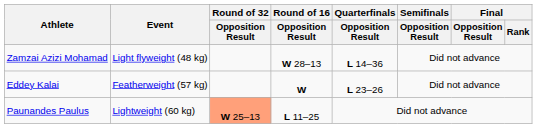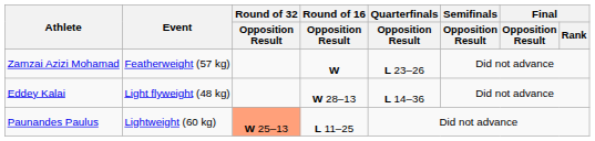 <table class="wikitable" style="font-size:90%;">
 <tr>
 <th rowspan=2>Athlete</th>
 <th rowspan=2>Event</th>
 <th>Round of 32</th>
 <th>Round of 16</th>
 <th>Quarterfinals</th>
 <th>Semifinals</th>
 <th colspan=2>Final</th>
 </tr>
 <tr style="font-size:95%">
 <th>Opposition<br>Result</th>
 <th>Opposition<br>Result</th>
 <th>Opposition<br>Result</th>
 <th>Opposition<br>Result</th>
 <th>Opposition<br>Result</th>
 <th>Rank</th>
 </tr>
 <tr align=center>
 <td align=left><a href='#'>Zamzai Azizi Mohamad</a></td>
+<td align=left><a href='#'>Featherweight</a> (57 kg)</td>
+<td></td>
+<td><br><strong>W</strong> </td>
+<td><br><strong>L</strong> 23–26</td>
+<td colspan=3>Did not advance</td>
+</tr>
+<tr align=center>
+<td align=left><a href='#'>Eddey Kalai</a></td>
 <td align=left><a href='#'>Light flyweight</a> (48 kg)</td>
 <td></td>
 <td><br><strong>W</strong> 28–13</td>
 <td><br><strong>L</strong> 14–36</td>
-<td colspan=3>Did not advance</td>
-</tr>
-<tr align=center>
-<td align=left><a href='#'>Eddey Kalai</a></td>
-<td align=left><a href='#'>Featherweight</a> (57 kg)</td>
-<td></td>
-<td><br><strong>W</strong> </td>
-<td><br><strong>L</strong> 23–26</td>
 <td colspan=3>Did not advance</td>
 </tr>
 <tr align=center>
 <td align=left><a href='#'>Paunandes Paulus</a></td>
 <td align=left><a href='#'>Lightweight</a> (60 kg)</td>
 <td style="background: lightsalmon;"><br><strong>W</strong> 25–13</td>
 <td><br><strong>L</strong> 11–25</td>
 <td colspan=4>Did not advance</td>
 </tr>
 </table>
